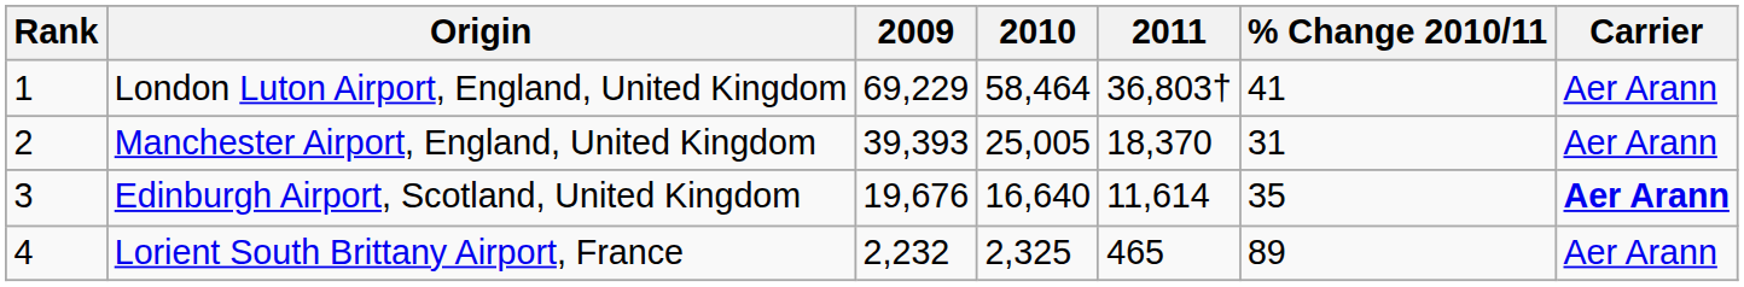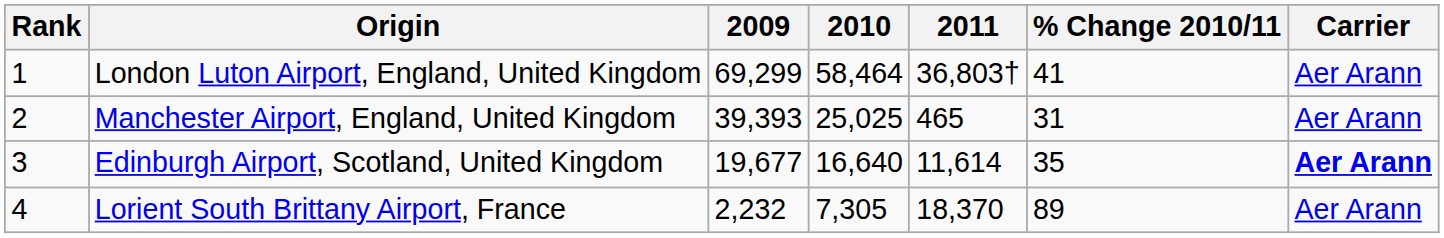 <table class="wikitable sortable" style="text-align:left;">
 <tr>
 <th>Rank</th>
 <th>Origin</th>
 <th>2009</th>
 <th>2010</th>
 <th>2011</th>
 <th>% Change 2010/11</th>
 <th>Carrier</th>
 </tr>
 <tr>
 <td>1</td>
 <td>London <a href='#'>Luton Airport</a>, England, United Kingdom</td>
-<td>69,229</td>
+<td>69,299</td>
 <td>58,464</td>
 <td>36,803†</td>
 <td>41</td>
 <td><a href='#'>Aer Arann</a></td>
 </tr>
 <tr>
 <td>2</td>
 <td><a href='#'>Manchester Airport</a>, England, United Kingdom</td>
 <td>39,393</td>
-<td>25,005</td>
-<td>18,370</td>
+<td>25,025</td>
+<td>465</td>
 <td>31</td>
 <td><a href='#'>Aer Arann</a></td>
 </tr>
 <tr>
 <td>3</td>
 <td><a href='#'>Edinburgh Airport</a>, Scotland, United Kingdom</td>
-<td>19,676</td>
+<td>19,677</td>
 <td>16,640</td>
 <td>11,614</td>
 <td>35</td>
 <td><strong><a href='#'>Aer Arann</a></strong></td>
 </tr>
 <tr>
 <td>4</td>
 <td><a href='#'>Lorient South Brittany Airport</a>, France</td>
 <td>2,232</td>
-<td>2,325</td>
-<td>465</td>
+<td>7,305</td>
+<td>18,370</td>
 <td>89</td>
 <td><a href='#'>Aer Arann</a></td>
 </tr>
 </table>
